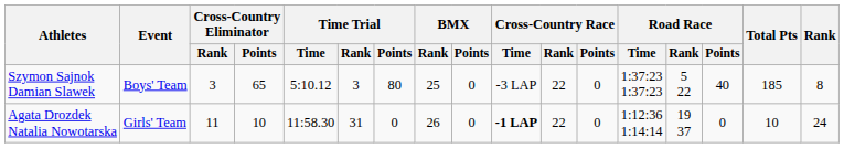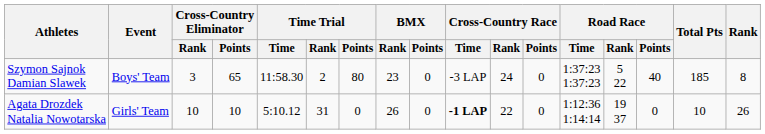 <table class="wikitable" style="font-size:90%;">
 <tr>
 <th rowspan=2>Athletes</th>
 <th rowspan=2>Event</th>
 <th colspan=2>Cross-Country<br>Eliminator</th>
 <th colspan=3>Time Trial</th>
 <th colspan=2>BMX</th>
 <th colspan=3>Cross-Country Race</th>
 <th colspan=3>Road Race</th>
 <th rowspan=2>Total Pts</th>
 <th rowspan=2>Rank</th>
 </tr>
 <tr style="font-size:95%">
 <th>Rank</th>
 <th>Points</th>
 <th>Time</th>
 <th>Rank</th>
 <th>Points</th>
 <th>Rank</th>
 <th>Points</th>
 <th>Time</th>
 <th>Rank</th>
 <th>Points</th>
 <th>Time</th>
 <th>Rank</th>
 <th>Points</th>
 </tr>
 <tr align=center>
 <td align=left><a href='#'>Szymon Sajnok</a><br><a href='#'>Damian Slawek</a></td>
 <td align=left><a href='#'>Boys' Team</a></td>
 <td>3</td>
 <td>65</td>
-<td>5:10.12</td>
-<td>3</td>
+<td>11:58.30</td>
+<td>2</td>
 <td>80</td>
-<td>25</td>
+<td>23</td>
 <td>0</td>
 <td>-3 LAP</td>
-<td>22</td>
+<td>24</td>
 <td>0</td>
 <td>1:37:23<br>1:37:23</td>
 <td>5<br>22</td>
 <td>40</td>
 <td>185</td>
 <td>8</td>
 </tr>
 <tr align=center>
 <td align=left><a href='#'>Agata Drozdek</a><br><a href='#'>Natalia Nowotarska</a></td>
 <td align=left><a href='#'>Girls' Team</a></td>
-<td>11</td>
 <td>10</td>
-<td>11:58.30</td>
+<td>10</td>
+<td>5:10.12</td>
 <td>31</td>
 <td>0</td>
 <td>26</td>
 <td>0</td>
 <td><strong>-1 LAP</strong></td>
 <td>22</td>
 <td>0</td>
 <td>1:12:36<br>1:14:14</td>
 <td>19<br>37</td>
 <td>0</td>
 <td>10</td>
-<td>24</td>
+<td>26</td>
 </tr>
 </table>
